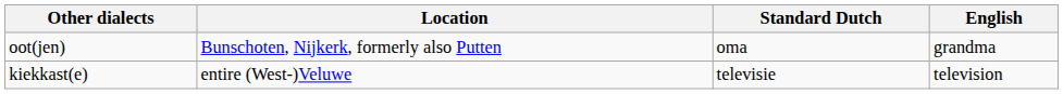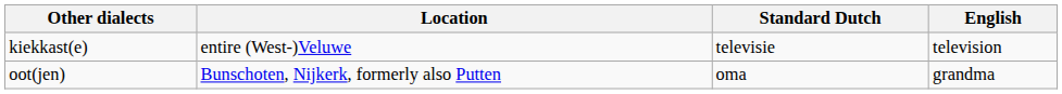 <table class="wikitable" width="60%">
 <tr>
 <th>Other dialects</th>
 <th>Location</th>
 <th>Standard Dutch</th>
 <th>English</th>
 </tr>
 <tr>
+<td>kiekkast(e)</td>
+<td>entire (West-)<a href='#'>Veluwe</a></td>
+<td>televisie</td>
+<td>television</td>
+</tr>
+<tr>
 <td>oot(jen)</td>
 <td><a href='#'>Bunschoten</a>, <a href='#'>Nijkerk</a>, formerly also <a href='#'>Putten</a></td>
 <td>oma</td>
 <td>grandma</td>
 </tr>
-<tr>
-<td>kiekkast(e)</td>
-<td>entire (West-)<a href='#'>Veluwe</a></td>
-<td>televisie</td>
-<td>television</td>
-</tr>
 </table>
